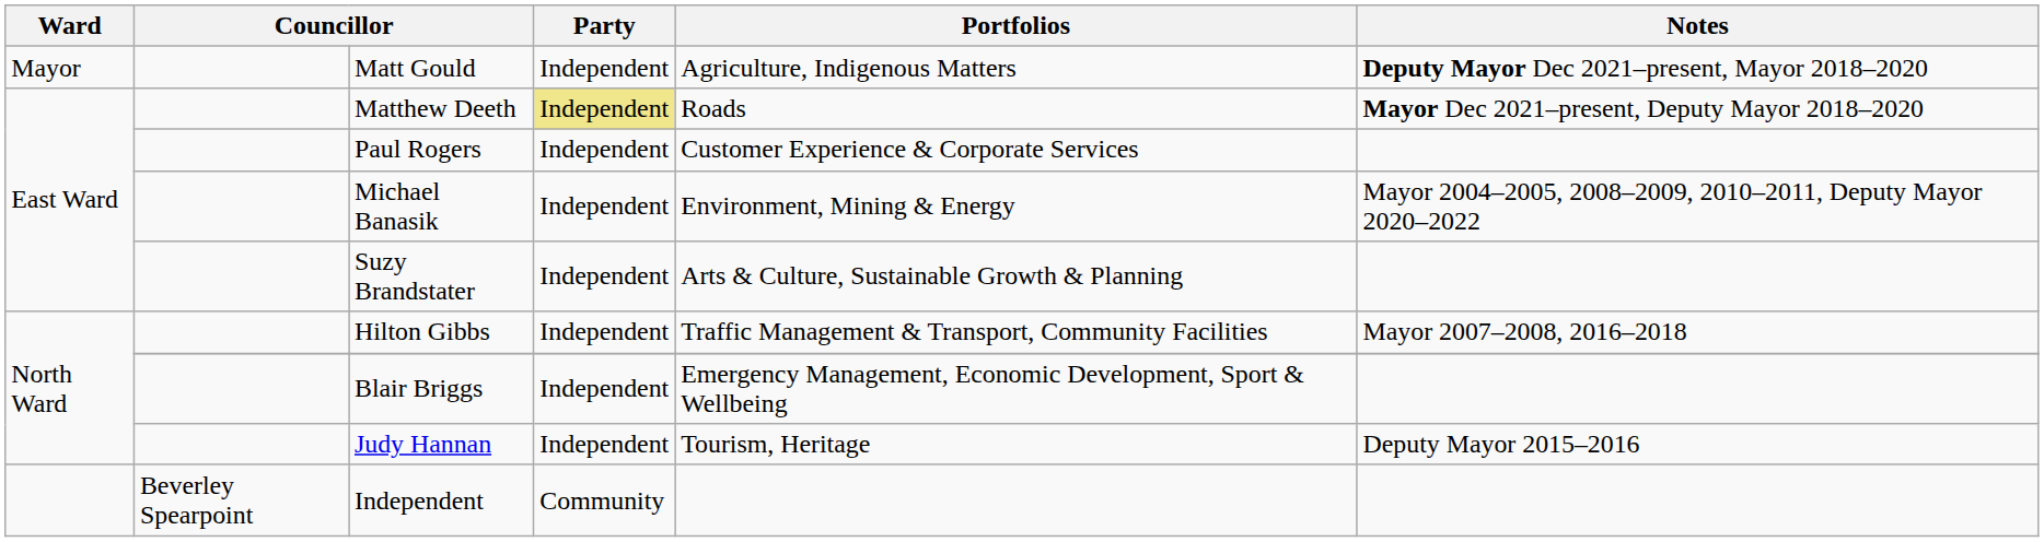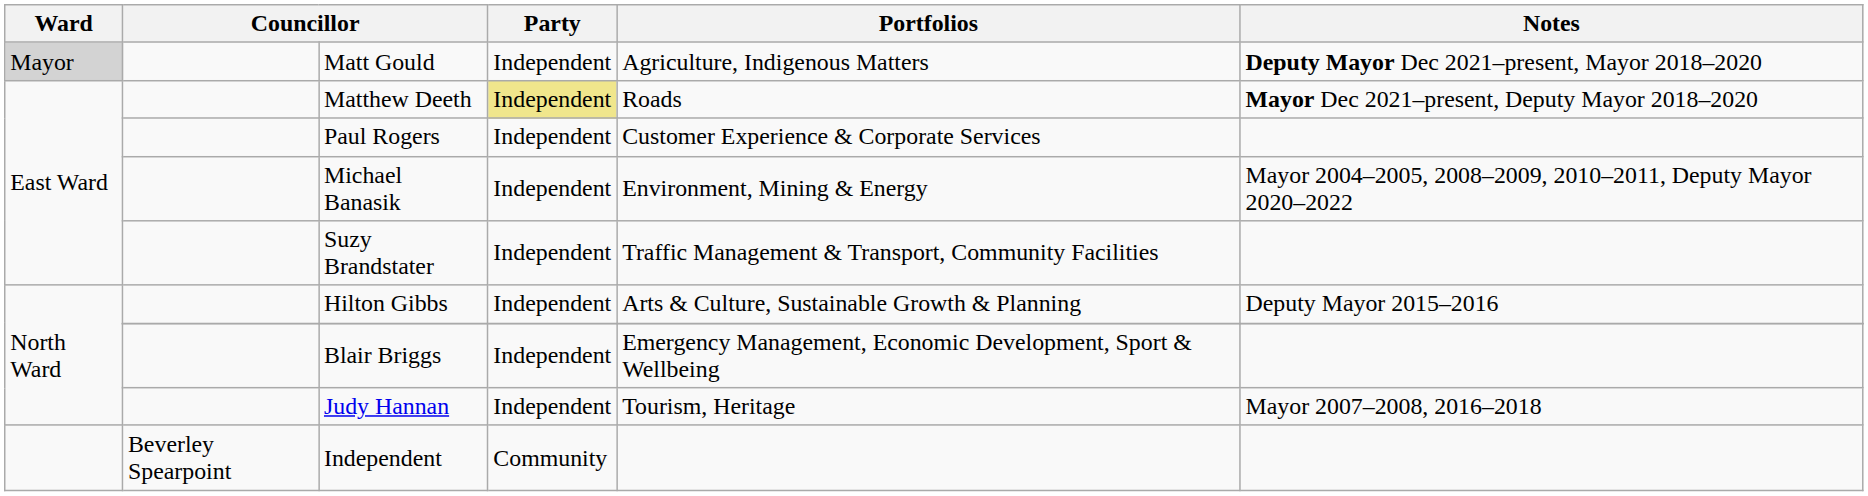 <table class="wikitable">
 <tr>
 <th>Ward</th>
 <th colspan="2">Councillor</th>
 <th>Party</th>
 <th>Portfolios</th>
 <th>Notes</th>
 </tr>
 <tr>
-<td rowspan="1">Mayor</td>
+<td rowspan="1" style="background: lightgrey;">Mayor</td>
 <td></td>
 <td>Matt Gould</td>
 <td>Independent</td>
 <td>Agriculture, Indigenous Matters</td>
 <td><strong>Deputy Mayor</strong> Dec 2021–present, Mayor 2018–2020</td>
 </tr>
 <tr>
 <td rowspan="4">East Ward</td>
 <td></td>
 <td>Matthew Deeth</td>
 <td style="background: khaki;">Independent</td>
 <td>Roads</td>
 <td><strong>Mayor</strong> Dec 2021–present, Deputy Mayor 2018–2020</td>
 </tr>
 <tr>
 <td></td>
 <td>Paul Rogers</td>
 <td>Independent</td>
 <td>Customer Experience & Corporate Services</td>
 <td></td>
 </tr>
 <tr>
 <td></td>
 <td>Michael Banasik</td>
 <td>Independent</td>
 <td>Environment, Mining & Energy</td>
 <td>Mayor 2004–2005, 2008–2009, 2010–2011, Deputy Mayor 2020–2022</td>
 </tr>
 <tr>
 <td></td>
 <td>Suzy Brandstater</td>
 <td>Independent</td>
-<td>Arts & Culture, Sustainable Growth & Planning</td>
+<td>Traffic Management & Transport, Community Facilities</td>
 <td></td>
 </tr>
 <tr>
 <td rowspan="4">North Ward</td>
 <td></td>
 <td>Hilton Gibbs</td>
 <td>Independent</td>
-<td>Traffic Management & Transport, Community Facilities</td>
-<td>Mayor 2007–2008, 2016–2018</td>
+<td>Arts & Culture, Sustainable Growth & Planning</td>
+<td>Deputy Mayor 2015–2016</td>
 </tr>
 <tr>
 </tr>
 <tr>
 <td></td>
 <td>Blair Briggs</td>
 <td>Independent</td>
 <td>Emergency Management, Economic Development, Sport & Wellbeing</td>
 <td></td>
 </tr>
 <tr>
 <td></td>
 <td><a href='#'>Judy Hannan</a></td>
 <td>Independent</td>
 <td>Tourism, Heritage</td>
-<td>Deputy Mayor 2015–2016</td>
+<td>Mayor 2007–2008, 2016–2018</td>
 </tr>
 <tr>
 <td></td>
 <td>Beverley Spearpoint</td>
 <td>Independent</td>
 <td>Community</td>
 <td></td>
 </tr>
 </table>
